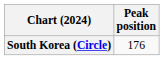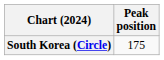 <table class="wikitable sortable plainrowheaders" style="text-align:center">
 <tr>
 <th scope="col">Chart (2024)</th>
 <th scope="col">Peak<br>position</th>
 </tr>
 <tr>
 <th scope="row">South Korea (<a href='#'>Circle</a>)</th>
-<td>176</td>
+<td>175</td>
 </tr>
 </table>
